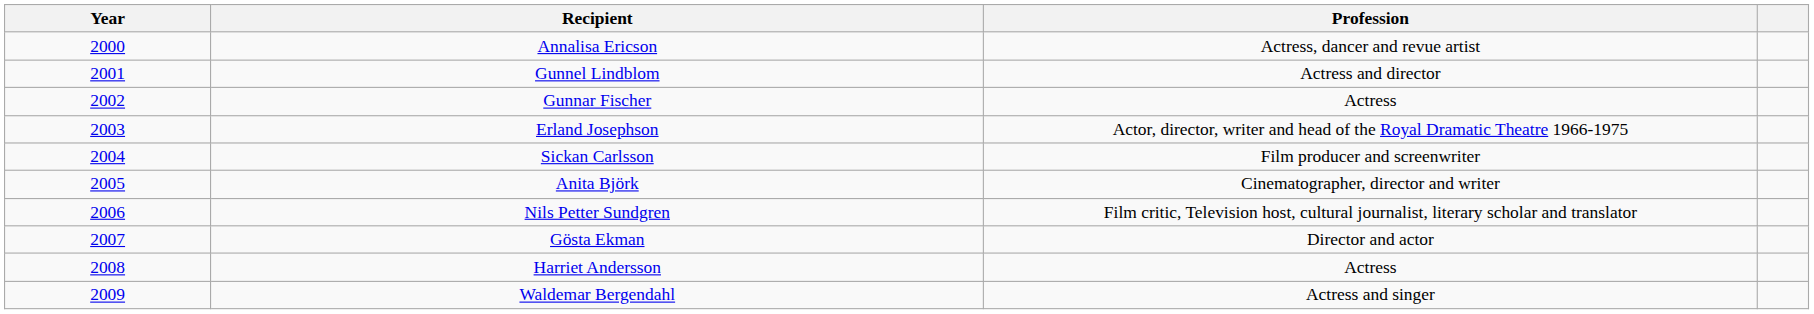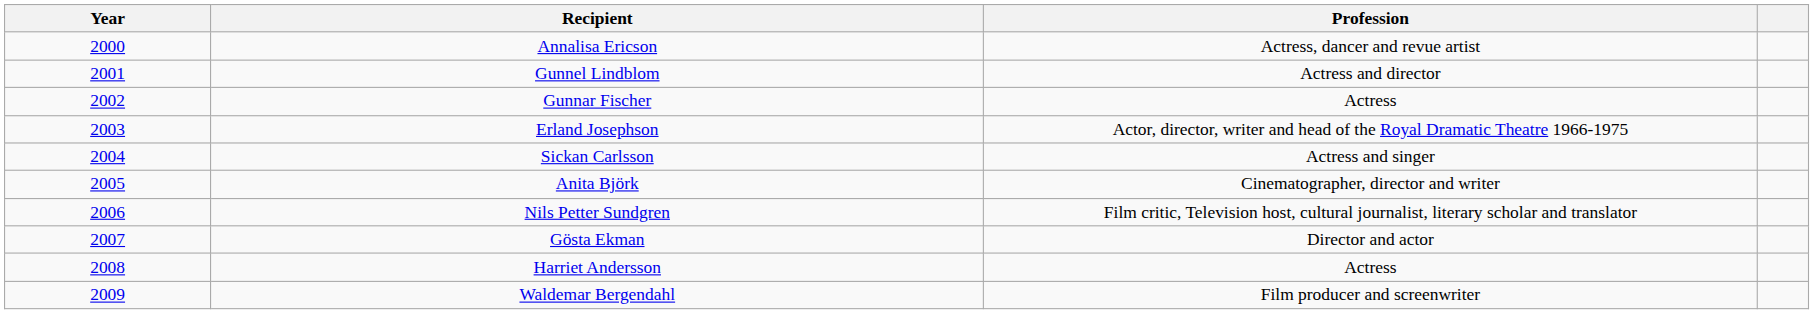 <table class="wikitable" style="text-align:center;">
 <tr>
 <th scope="col" style="width:8%;">Year</th>
 <th scope="col" style="width:30%;">Recipient</th>
 <th scope="col" style="width:30%;">Profession</th>
 <th scope="col" style="width:2%;"></th>
 </tr>
 <tr>
 <td align="center" rowspan=1><a href='#'>2000</a></td>
 <td align="center"><a href='#'>Annalisa Ericson</a></td>
 <td align="center">Actress, dancer and revue artist</td>
 <td></td>
 </tr>
 <tr>
 <td align="center" rowspan=1><a href='#'>2001</a></td>
 <td align="center"><a href='#'>Gunnel Lindblom</a></td>
 <td align="center">Actress and director</td>
 <td></td>
 </tr>
 <tr>
 <td align="center" rowspan=1><a href='#'>2002</a></td>
 <td align="center"><a href='#'>Gunnar Fischer</a></td>
 <td align="center">Actress</td>
 <td></td>
 </tr>
 <tr>
 <td align="center" rowspan=1><a href='#'>2003</a></td>
 <td align="center"><a href='#'>Erland Josephson</a></td>
 <td align="center">Actor, director, writer and head of the <a href='#'>Royal Dramatic Theatre</a> 1966-1975</td>
 <td></td>
 </tr>
 <tr>
 <td align="center" rowspan=1><a href='#'>2004</a></td>
 <td align="center"><a href='#'>Sickan Carlsson</a></td>
-<td align="center">Film producer and screenwriter</td>
+<td align="center">Actress and singer</td>
 <td></td>
 </tr>
 <tr>
 <td align="center" rowspan=1><a href='#'>2005</a></td>
 <td align="center"><a href='#'>Anita Björk</a></td>
 <td align="center">Cinematographer, director and writer</td>
 <td></td>
 </tr>
 <tr>
 <td align="center" rowspan=1><a href='#'>2006</a></td>
 <td align="center"><a href='#'>Nils Petter Sundgren</a></td>
 <td align="center">Film critic, Television host, cultural journalist, literary scholar and translator</td>
 <td></td>
 </tr>
 <tr>
 <td align="center" rowspan=1><a href='#'>2007</a></td>
 <td align="center"><a href='#'>Gösta Ekman</a></td>
 <td align="center">Director and actor</td>
 <td></td>
 </tr>
 <tr>
 <td align="center" rowspan=1><a href='#'>2008</a></td>
 <td align="center"><a href='#'>Harriet Andersson</a></td>
 <td align="center">Actress</td>
 <td></td>
 </tr>
 <tr>
 <td align="center" rowspan=1><a href='#'>2009</a></td>
 <td align="center"><a href='#'>Waldemar Bergendahl</a></td>
-<td align="center">Actress and singer</td>
+<td align="center">Film producer and screenwriter</td>
 <td></td>
 </tr>
 </table>
